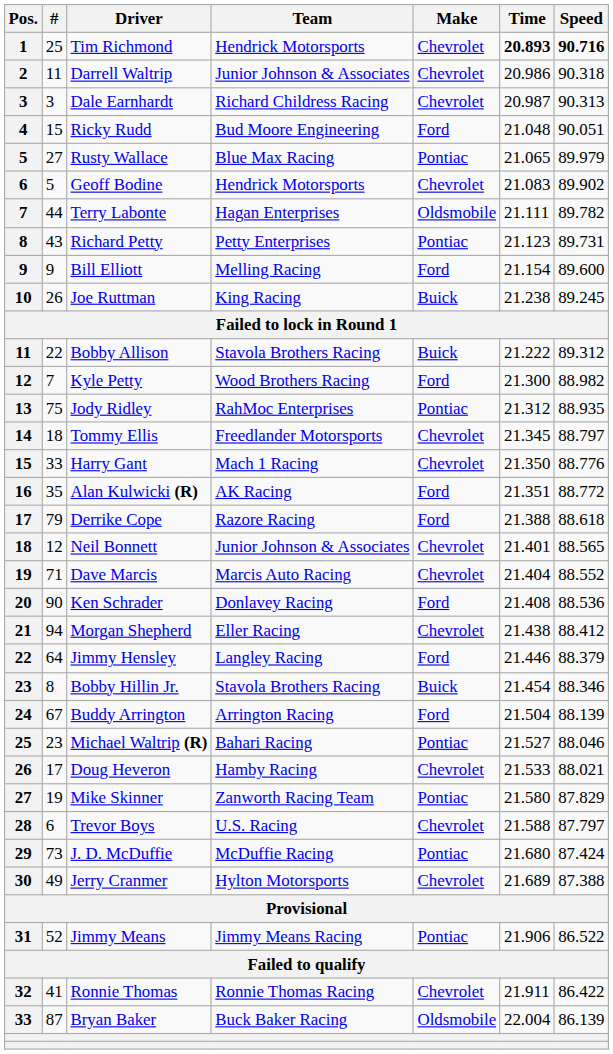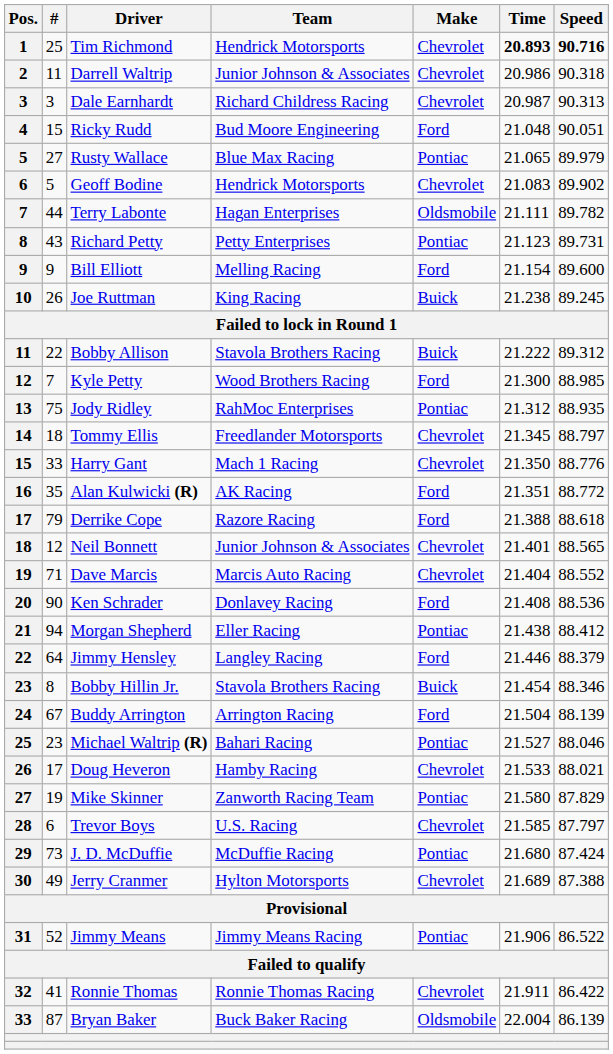 <table class="wikitable" style="font-size:95%">
 <tr>
 <th>Pos.</th>
 <th>#</th>
 <th>Driver</th>
 <th>Team</th>
 <th>Make</th>
 <th>Time</th>
 <th>Speed</th>
 </tr>
 <tr>
 <th>1</th>
 <td>25</td>
 <td><a href='#'>Tim Richmond</a></td>
 <td><a href='#'>Hendrick Motorsports</a></td>
 <td><a href='#'>Chevrolet</a></td>
 <td><strong>20.893</strong></td>
 <td><strong>90.716</strong></td>
 </tr>
 <tr>
 <th>2</th>
 <td>11</td>
 <td><a href='#'>Darrell Waltrip</a></td>
 <td><a href='#'>Junior Johnson & Associates</a></td>
 <td><a href='#'>Chevrolet</a></td>
 <td>20.986</td>
 <td>90.318</td>
 </tr>
 <tr>
 <th>3</th>
 <td>3</td>
 <td><a href='#'>Dale Earnhardt</a></td>
 <td><a href='#'>Richard Childress Racing</a></td>
 <td><a href='#'>Chevrolet</a></td>
 <td>20.987</td>
 <td>90.313</td>
 </tr>
 <tr>
 <th>4</th>
 <td>15</td>
 <td><a href='#'>Ricky Rudd</a></td>
 <td><a href='#'>Bud Moore Engineering</a></td>
 <td><a href='#'>Ford</a></td>
 <td>21.048</td>
 <td>90.051</td>
 </tr>
 <tr>
 <th>5</th>
 <td>27</td>
 <td><a href='#'>Rusty Wallace</a></td>
 <td><a href='#'>Blue Max Racing</a></td>
 <td><a href='#'>Pontiac</a></td>
 <td>21.065</td>
 <td>89.979</td>
 </tr>
 <tr>
 <th>6</th>
 <td>5</td>
 <td><a href='#'>Geoff Bodine</a></td>
 <td><a href='#'>Hendrick Motorsports</a></td>
 <td><a href='#'>Chevrolet</a></td>
 <td>21.083</td>
 <td>89.902</td>
 </tr>
 <tr>
 <th>7</th>
 <td>44</td>
 <td><a href='#'>Terry Labonte</a></td>
 <td><a href='#'>Hagan Enterprises</a></td>
 <td><a href='#'>Oldsmobile</a></td>
 <td>21.111</td>
 <td>89.782</td>
 </tr>
 <tr>
 <th>8</th>
 <td>43</td>
 <td><a href='#'>Richard Petty</a></td>
 <td><a href='#'>Petty Enterprises</a></td>
 <td><a href='#'>Pontiac</a></td>
 <td>21.123</td>
 <td>89.731</td>
 </tr>
 <tr>
 <th>9</th>
 <td>9</td>
 <td><a href='#'>Bill Elliott</a></td>
 <td><a href='#'>Melling Racing</a></td>
 <td><a href='#'>Ford</a></td>
 <td>21.154</td>
 <td>89.600</td>
 </tr>
 <tr>
 <th>10</th>
 <td>26</td>
 <td><a href='#'>Joe Ruttman</a></td>
 <td><a href='#'>King Racing</a></td>
 <td><a href='#'>Buick</a></td>
 <td>21.238</td>
 <td>89.245</td>
 </tr>
 <tr>
 <th colspan="7">Failed to lock in Round 1</th>
 </tr>
 <tr>
 <th>11</th>
 <td>22</td>
 <td><a href='#'>Bobby Allison</a></td>
 <td><a href='#'>Stavola Brothers Racing</a></td>
 <td><a href='#'>Buick</a></td>
 <td>21.222</td>
 <td>89.312</td>
 </tr>
 <tr>
 <th>12</th>
 <td>7</td>
 <td><a href='#'>Kyle Petty</a></td>
 <td><a href='#'>Wood Brothers Racing</a></td>
 <td><a href='#'>Ford</a></td>
 <td>21.300</td>
-<td>88.982</td>
+<td>88.985</td>
 </tr>
 <tr>
 <th>13</th>
 <td>75</td>
 <td><a href='#'>Jody Ridley</a></td>
 <td><a href='#'>RahMoc Enterprises</a></td>
 <td><a href='#'>Pontiac</a></td>
 <td>21.312</td>
 <td>88.935</td>
 </tr>
 <tr>
 <th>14</th>
 <td>18</td>
 <td><a href='#'>Tommy Ellis</a></td>
 <td><a href='#'>Freedlander Motorsports</a></td>
 <td><a href='#'>Chevrolet</a></td>
 <td>21.345</td>
 <td>88.797</td>
 </tr>
 <tr>
 <th>15</th>
 <td>33</td>
 <td><a href='#'>Harry Gant</a></td>
 <td><a href='#'>Mach 1 Racing</a></td>
 <td><a href='#'>Chevrolet</a></td>
 <td>21.350</td>
 <td>88.776</td>
 </tr>
 <tr>
 <th>16</th>
 <td>35</td>
 <td><a href='#'>Alan Kulwicki</a> <strong>(R)</strong></td>
 <td><a href='#'>AK Racing</a></td>
 <td><a href='#'>Ford</a></td>
 <td>21.351</td>
 <td>88.772</td>
 </tr>
 <tr>
 <th>17</th>
 <td>79</td>
 <td><a href='#'>Derrike Cope</a></td>
 <td><a href='#'>Razore Racing</a></td>
 <td><a href='#'>Ford</a></td>
 <td>21.388</td>
 <td>88.618</td>
 </tr>
 <tr>
 <th>18</th>
 <td>12</td>
 <td><a href='#'>Neil Bonnett</a></td>
 <td><a href='#'>Junior Johnson & Associates</a></td>
 <td><a href='#'>Chevrolet</a></td>
 <td>21.401</td>
 <td>88.565</td>
 </tr>
 <tr>
 <th>19</th>
 <td>71</td>
 <td><a href='#'>Dave Marcis</a></td>
 <td><a href='#'>Marcis Auto Racing</a></td>
 <td><a href='#'>Chevrolet</a></td>
 <td>21.404</td>
 <td>88.552</td>
 </tr>
 <tr>
 <th>20</th>
 <td>90</td>
 <td><a href='#'>Ken Schrader</a></td>
 <td><a href='#'>Donlavey Racing</a></td>
 <td><a href='#'>Ford</a></td>
 <td>21.408</td>
 <td>88.536</td>
 </tr>
 <tr>
 <th>21</th>
 <td>94</td>
 <td><a href='#'>Morgan Shepherd</a></td>
 <td><a href='#'>Eller Racing</a></td>
-<td><a href='#'>Chevrolet</a></td>
+<td><a href='#'>Pontiac</a></td>
 <td>21.438</td>
 <td>88.412</td>
 </tr>
 <tr>
 <th>22</th>
 <td>64</td>
 <td><a href='#'>Jimmy Hensley</a></td>
 <td><a href='#'>Langley Racing</a></td>
 <td><a href='#'>Ford</a></td>
 <td>21.446</td>
 <td>88.379</td>
 </tr>
 <tr>
 <th>23</th>
 <td>8</td>
 <td><a href='#'>Bobby Hillin Jr.</a></td>
 <td><a href='#'>Stavola Brothers Racing</a></td>
 <td><a href='#'>Buick</a></td>
 <td>21.454</td>
 <td>88.346</td>
 </tr>
 <tr>
 <th>24</th>
 <td>67</td>
 <td><a href='#'>Buddy Arrington</a></td>
 <td><a href='#'>Arrington Racing</a></td>
 <td><a href='#'>Ford</a></td>
 <td>21.504</td>
 <td>88.139</td>
 </tr>
 <tr>
 <th>25</th>
 <td>23</td>
 <td><a href='#'>Michael Waltrip</a> <strong>(R)</strong></td>
 <td><a href='#'>Bahari Racing</a></td>
 <td><a href='#'>Pontiac</a></td>
 <td>21.527</td>
 <td>88.046</td>
 </tr>
 <tr>
 <th>26</th>
 <td>17</td>
 <td><a href='#'>Doug Heveron</a></td>
 <td><a href='#'>Hamby Racing</a></td>
 <td><a href='#'>Chevrolet</a></td>
 <td>21.533</td>
 <td>88.021</td>
 </tr>
 <tr>
 <th>27</th>
 <td>19</td>
 <td><a href='#'>Mike Skinner</a></td>
 <td><a href='#'>Zanworth Racing Team</a></td>
 <td><a href='#'>Pontiac</a></td>
 <td>21.580</td>
 <td>87.829</td>
 </tr>
 <tr>
 <th>28</th>
 <td>6</td>
 <td><a href='#'>Trevor Boys</a></td>
 <td><a href='#'>U.S. Racing</a></td>
 <td><a href='#'>Chevrolet</a></td>
-<td>21.588</td>
+<td>21.585</td>
 <td>87.797</td>
 </tr>
 <tr>
 <th>29</th>
 <td>73</td>
 <td><a href='#'>J. D. McDuffie</a></td>
 <td><a href='#'>McDuffie Racing</a></td>
 <td><a href='#'>Pontiac</a></td>
 <td>21.680</td>
 <td>87.424</td>
 </tr>
 <tr>
 <th>30</th>
 <td>49</td>
 <td><a href='#'>Jerry Cranmer</a></td>
 <td><a href='#'>Hylton Motorsports</a></td>
 <td><a href='#'>Chevrolet</a></td>
 <td>21.689</td>
 <td>87.388</td>
 </tr>
 <tr>
 <th colspan="7">Provisional</th>
 </tr>
 <tr>
 <th>31</th>
 <td>52</td>
 <td><a href='#'>Jimmy Means</a></td>
 <td><a href='#'>Jimmy Means Racing</a></td>
 <td><a href='#'>Pontiac</a></td>
 <td>21.906</td>
 <td>86.522</td>
 </tr>
 <tr>
 <th colspan="7">Failed to qualify</th>
 </tr>
 <tr>
 <th>32</th>
 <td>41</td>
 <td><a href='#'>Ronnie Thomas</a></td>
 <td><a href='#'>Ronnie Thomas Racing</a></td>
 <td><a href='#'>Chevrolet</a></td>
 <td>21.911</td>
 <td>86.422</td>
 </tr>
 <tr>
 <th>33</th>
 <td>87</td>
 <td><a href='#'>Bryan Baker</a></td>
 <td><a href='#'>Buck Baker Racing</a></td>
 <td><a href='#'>Oldsmobile</a></td>
 <td>22.004</td>
 <td>86.139</td>
 </tr>
 <tr>
 <th colspan="7"></th>
 </tr>
 <tr>
 <th colspan="7"></th>
 </tr>
 </table>
